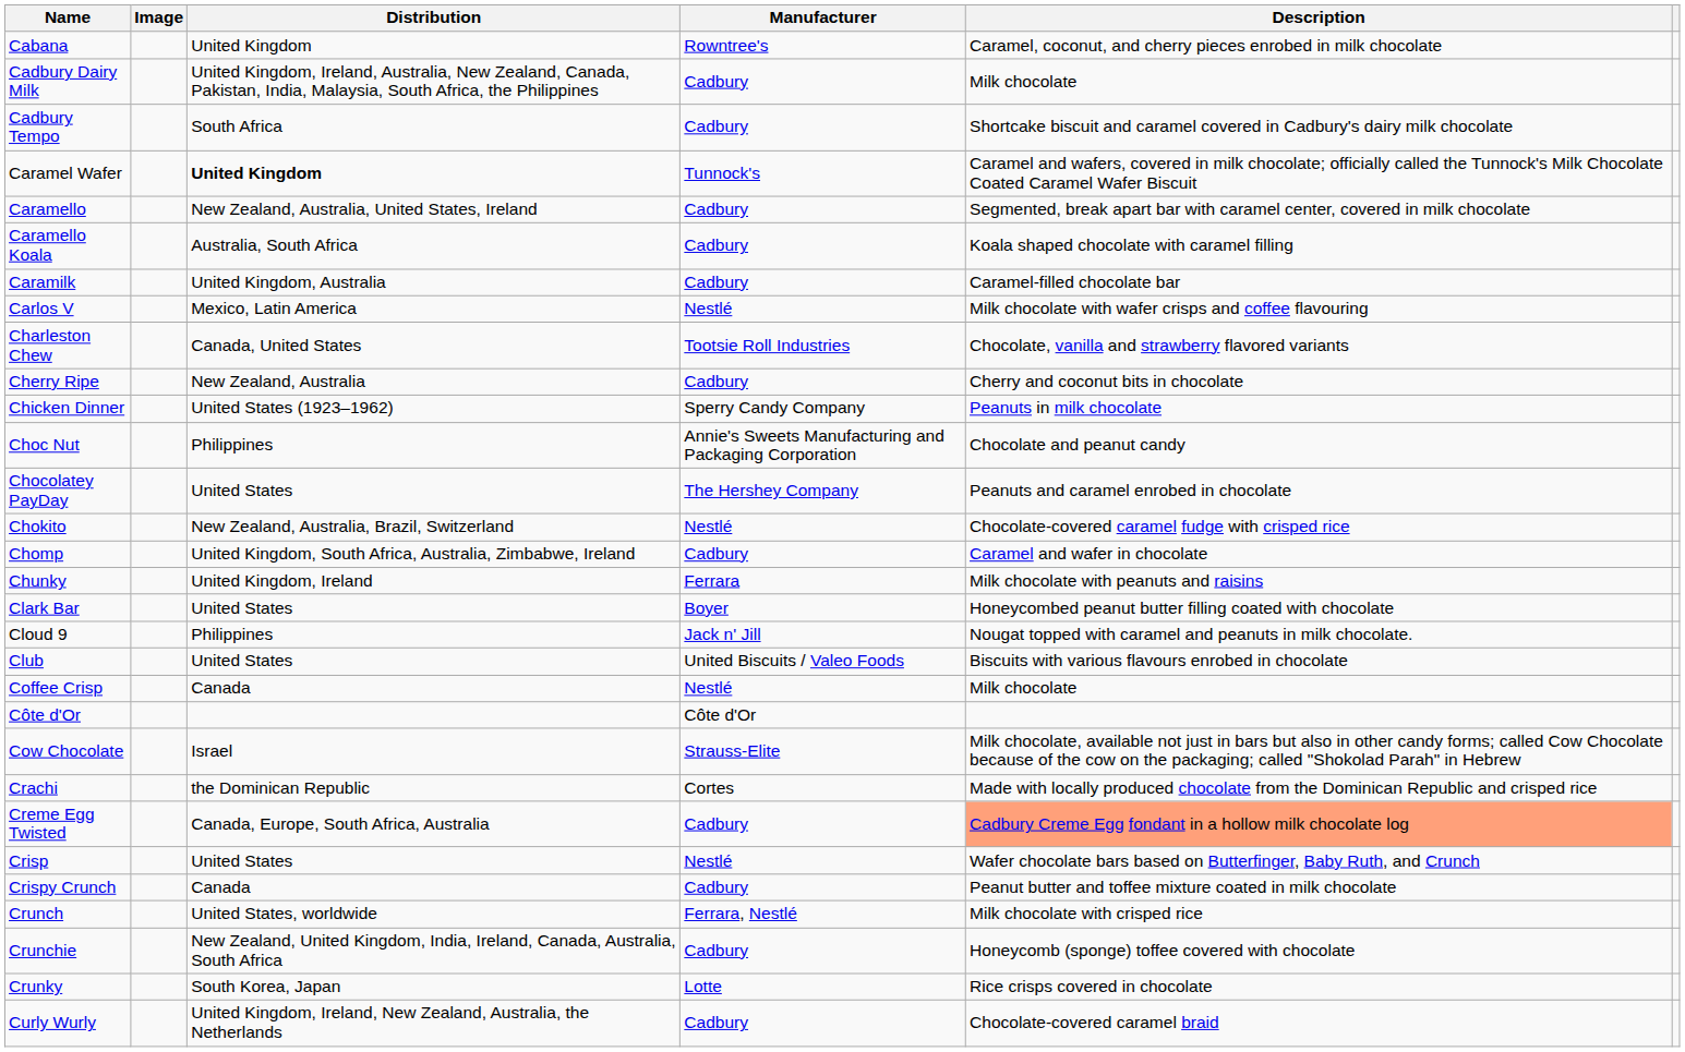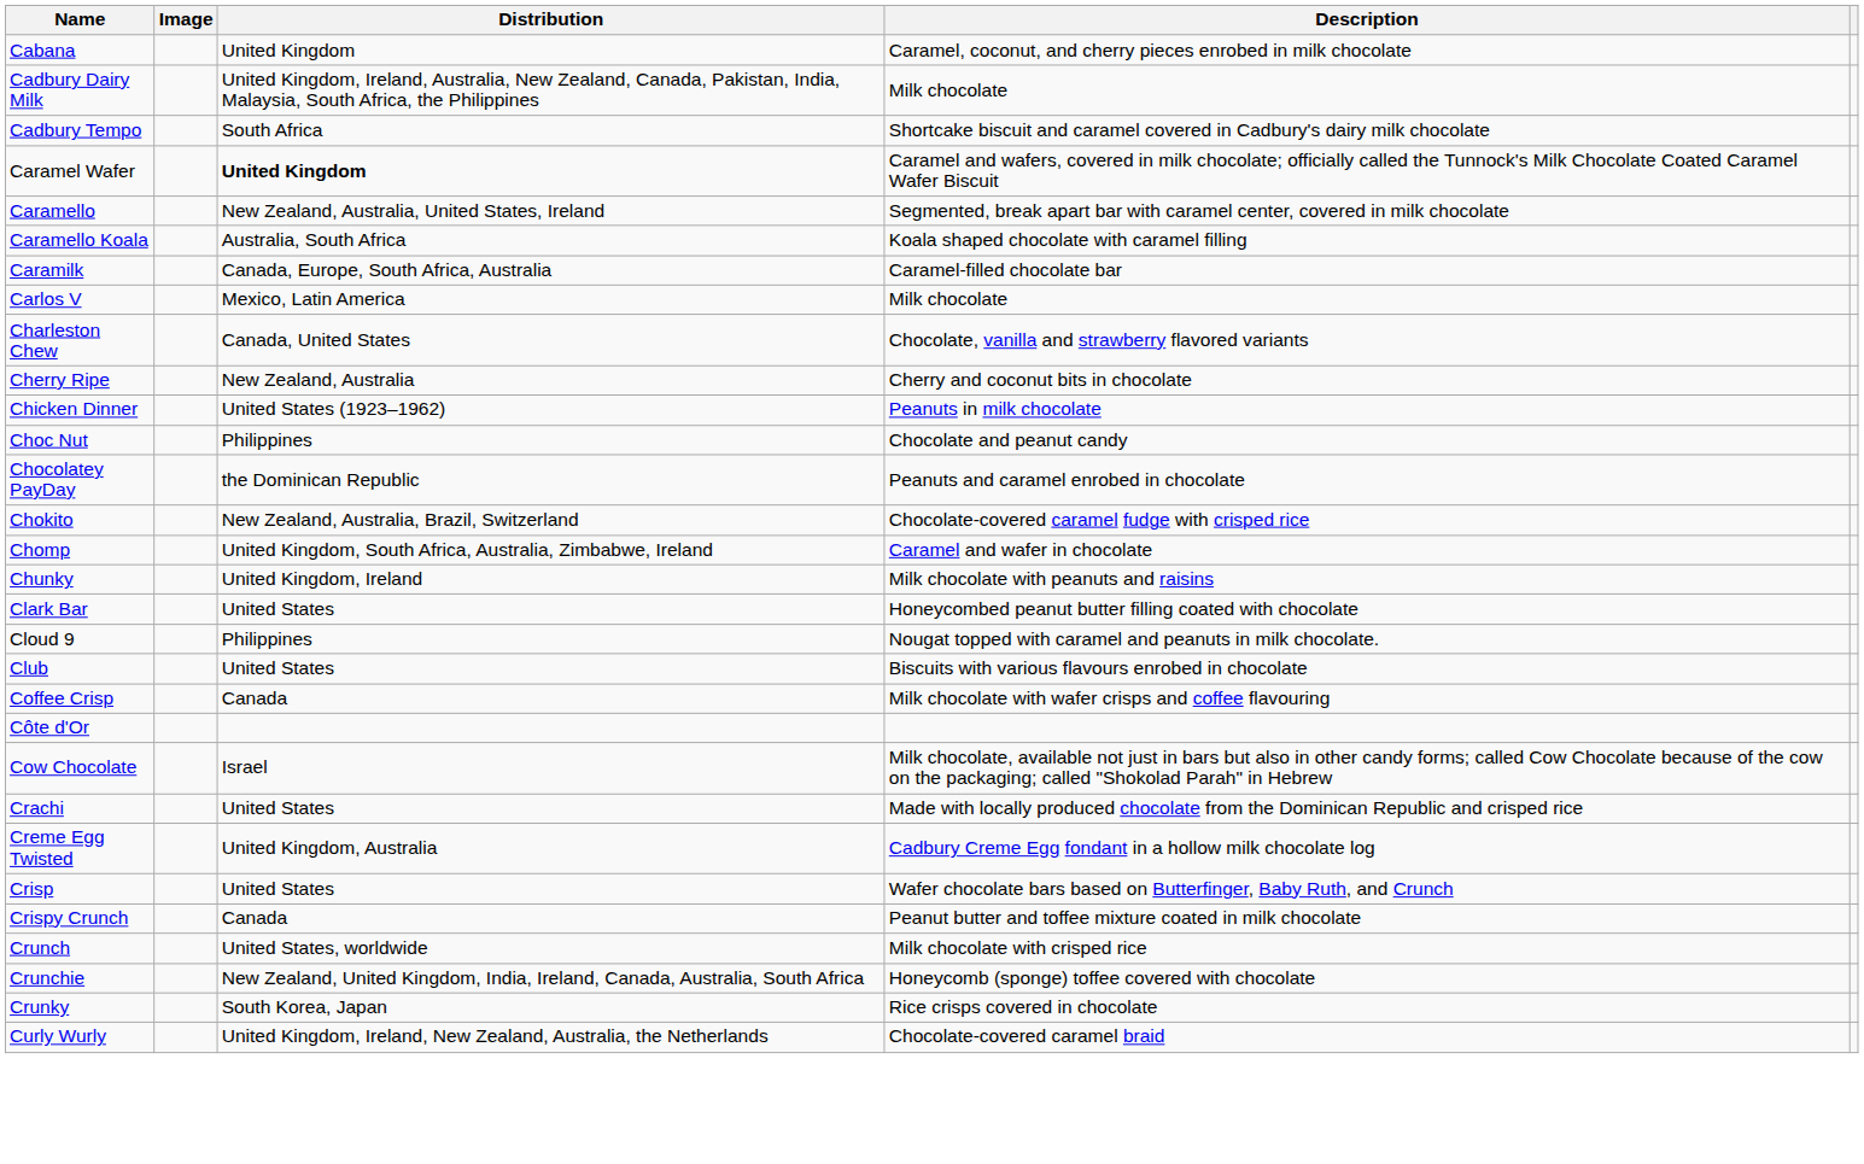 <table class="wikitable sortable" style="width:100%">
 <tr>
 <th>Name</th>
 <th class="unsortable">Image</th>
 <th>Distribution</th>
-<th>Manufacturer</th>
 <th>Description</th>
 <th></th>
 </tr>
 <tr>
 <td><a href='#'>Cabana</a></td>
 <td></td>
 <td>United Kingdom</td>
-<td><a href='#'>Rowntree's</a></td>
 <td>Caramel, coconut, and cherry pieces enrobed in milk chocolate</td>
 <td></td>
 </tr>
 <tr>
 <td><a href='#'>Cadbury Dairy Milk</a></td>
 <td></td>
 <td>United Kingdom, Ireland, Australia, New Zealand, Canada, Pakistan, India, Malaysia, South Africa, the Philippines</td>
-<td><a href='#'>Cadbury</a></td>
 <td>Milk chocolate</td>
 <td></td>
 </tr>
 <tr>
 <td><a href='#'>Cadbury Tempo</a></td>
 <td></td>
 <td>South Africa</td>
-<td><a href='#'>Cadbury</a></td>
 <td>Shortcake biscuit and caramel covered in Cadbury's dairy milk chocolate</td>
 <td></td>
 </tr>
 <tr>
 <td>Caramel Wafer</td>
 <td></td>
 <td><strong>United Kingdom</strong></td>
-<td><a href='#'>Tunnock's</a></td>
 <td>Caramel and wafers, covered in milk chocolate; officially called the Tunnock's Milk Chocolate Coated Caramel Wafer Biscuit</td>
 <td></td>
 </tr>
 <tr>
 <td><a href='#'>Caramello</a></td>
 <td></td>
 <td>New Zealand, Australia, United States, Ireland</td>
-<td><a href='#'>Cadbury</a></td>
 <td>Segmented, break apart bar with caramel center, covered in milk chocolate</td>
 <td></td>
 </tr>
 <tr>
 <td><a href='#'>Caramello Koala</a></td>
 <td></td>
 <td>Australia, South Africa</td>
-<td><a href='#'>Cadbury</a></td>
 <td>Koala shaped chocolate with caramel filling</td>
 <td></td>
 </tr>
 <tr>
 <td><a href='#'>Caramilk</a></td>
 <td></td>
-<td>United Kingdom, Australia</td>
-<td><a href='#'>Cadbury</a></td>
+<td>Canada, Europe, South Africa, Australia</td>
 <td>Caramel-filled chocolate bar</td>
 <td></td>
 </tr>
 <tr>
 <td><a href='#'>Carlos V</a></td>
 <td></td>
 <td>Mexico, Latin America</td>
-<td><a href='#'>Nestlé</a></td>
-<td>Milk chocolate with wafer crisps and <a href='#'>coffee</a> flavouring</td>
+<td>Milk chocolate</td>
 <td></td>
 </tr>
 <tr>
 <td><a href='#'>Charleston Chew</a></td>
 <td></td>
 <td>Canada, United States</td>
-<td><a href='#'>Tootsie Roll Industries</a></td>
 <td>Chocolate, <a href='#'>vanilla</a> and <a href='#'>strawberry</a> flavored variants</td>
 <td></td>
 </tr>
 <tr>
 <td><a href='#'>Cherry Ripe</a></td>
 <td></td>
 <td>New Zealand, Australia</td>
-<td><a href='#'>Cadbury</a></td>
 <td>Cherry and coconut bits in chocolate</td>
 <td></td>
 </tr>
 <tr>
 <td><a href='#'>Chicken Dinner</a></td>
 <td></td>
 <td>United States (1923–1962)</td>
-<td>Sperry Candy Company</td>
 <td><a href='#'>Peanuts</a> in <a href='#'>milk chocolate</a></td>
 <td></td>
 </tr>
 <tr>
 <td><a href='#'>Choc Nut</a></td>
 <td></td>
 <td>Philippines</td>
-<td>Annie's Sweets Manufacturing and Packaging Corporation</td>
 <td>Chocolate and peanut candy</td>
 <td></td>
 </tr>
 <tr>
 <td><a href='#'>Chocolatey PayDay</a></td>
 <td></td>
-<td>United States</td>
-<td><a href='#'>The Hershey Company</a></td>
+<td>the Dominican Republic</td>
 <td>Peanuts and caramel enrobed in chocolate</td>
 <td></td>
 </tr>
 <tr>
 <td><a href='#'>Chokito</a></td>
 <td></td>
 <td>New Zealand, Australia, Brazil, Switzerland</td>
-<td><a href='#'>Nestlé</a></td>
 <td>Chocolate-covered <a href='#'>caramel</a> <a href='#'>fudge</a> with <a href='#'>crisped rice</a></td>
 <td></td>
 </tr>
 <tr>
 <td><a href='#'>Chomp</a></td>
 <td></td>
 <td>United Kingdom, South Africa, Australia, Zimbabwe, Ireland</td>
-<td><a href='#'>Cadbury</a></td>
 <td><a href='#'>Caramel</a> and wafer in chocolate</td>
 <td></td>
 </tr>
 <tr>
 <td><a href='#'>Chunky</a></td>
 <td></td>
 <td>United Kingdom, Ireland</td>
-<td><a href='#'>Ferrara</a></td>
 <td>Milk chocolate with peanuts and <a href='#'>raisins</a></td>
 <td></td>
 </tr>
 <tr>
 <td><a href='#'>Clark Bar</a></td>
 <td></td>
 <td>United States</td>
-<td><a href='#'>Boyer</a></td>
 <td>Honeycombed peanut butter filling coated with chocolate</td>
 <td></td>
 </tr>
 <tr>
 <td>Cloud 9</td>
 <td></td>
 <td>Philippines</td>
-<td><a href='#'>Jack n' Jill</a></td>
 <td>Nougat topped with caramel and peanuts in milk chocolate.</td>
 <td></td>
 </tr>
 <tr>
 <td><a href='#'>Club</a></td>
 <td></td>
 <td>United States</td>
-<td>United Biscuits / <a href='#'>Valeo Foods</a></td>
 <td>Biscuits with various flavours enrobed in chocolate</td>
 <td></td>
 </tr>
 <tr>
 <td><a href='#'>Coffee Crisp</a></td>
 <td></td>
 <td>Canada</td>
-<td><a href='#'>Nestlé</a></td>
-<td>Milk chocolate</td>
+<td>Milk chocolate with wafer crisps and <a href='#'>coffee</a> flavouring</td>
 <td></td>
 </tr>
 <tr>
 <td><a href='#'>Côte d'Or</a></td>
 <td></td>
 <td></td>
-<td>Côte d'Or</td>
 <td></td>
 <td></td>
 </tr>
 <tr>
 <td><a href='#'>Cow Chocolate</a></td>
 <td></td>
 <td>Israel</td>
-<td><a href='#'>Strauss-Elite</a></td>
 <td>Milk chocolate, available not just in bars but also in other candy forms; called Cow Chocolate because of the cow on the packaging; called "Shokolad Parah" in Hebrew</td>
 <td></td>
 </tr>
 <tr>
 <td><a href='#'>Crachi</a></td>
 <td></td>
-<td>the Dominican Republic</td>
-<td>Cortes</td>
+<td>United States</td>
 <td>Made with locally produced <a href='#'>chocolate</a> from the Dominican Republic and crisped rice</td>
 <td></td>
 </tr>
 <tr>
 <td><a href='#'>Creme Egg Twisted</a></td>
 <td></td>
-<td>Canada, Europe, South Africa, Australia</td>
-<td><a href='#'>Cadbury</a></td>
-<td style="background: lightsalmon;"><a href='#'>Cadbury Creme Egg</a> <a href='#'>fondant</a> in a hollow milk chocolate log</td>
+<td>United Kingdom, Australia</td>
+<td><a href='#'>Cadbury Creme Egg</a> <a href='#'>fondant</a> in a hollow milk chocolate log</td>
 <td></td>
 </tr>
 <tr>
 <td><a href='#'>Crisp</a></td>
 <td></td>
 <td>United States</td>
-<td><a href='#'>Nestlé</a></td>
 <td>Wafer chocolate bars based on <a href='#'>Butterfinger</a>, <a href='#'>Baby Ruth</a>, and <a href='#'>Crunch</a></td>
 <td></td>
 </tr>
 <tr>
 <td><a href='#'>Crispy Crunch</a></td>
 <td></td>
 <td>Canada</td>
-<td><a href='#'>Cadbury</a></td>
 <td>Peanut butter and toffee mixture coated in milk chocolate</td>
 <td></td>
 </tr>
 <tr>
 <td><a href='#'>Crunch</a></td>
 <td></td>
 <td>United States, worldwide</td>
-<td><a href='#'>Ferrara</a>, <a href='#'>Nestlé</a></td>
 <td>Milk chocolate with crisped rice</td>
 <td></td>
 </tr>
 <tr>
 <td><a href='#'>Crunchie</a></td>
 <td></td>
 <td>New Zealand, United Kingdom, India, Ireland, Canada, Australia, South Africa</td>
-<td><a href='#'>Cadbury</a></td>
 <td>Honeycomb (sponge) toffee covered with chocolate</td>
 <td></td>
 </tr>
 <tr>
 <td><a href='#'>Crunky</a></td>
 <td></td>
 <td>South Korea, Japan</td>
-<td><a href='#'>Lotte</a></td>
 <td>Rice crisps covered in chocolate</td>
 <td></td>
 </tr>
 <tr>
 <td><a href='#'>Curly Wurly</a></td>
 <td></td>
 <td>United Kingdom, Ireland, New Zealand, Australia, the Netherlands</td>
-<td><a href='#'>Cadbury</a></td>
 <td>Chocolate-covered caramel <a href='#'>braid</a></td>
 <td></td>
 </tr>
 </table>
